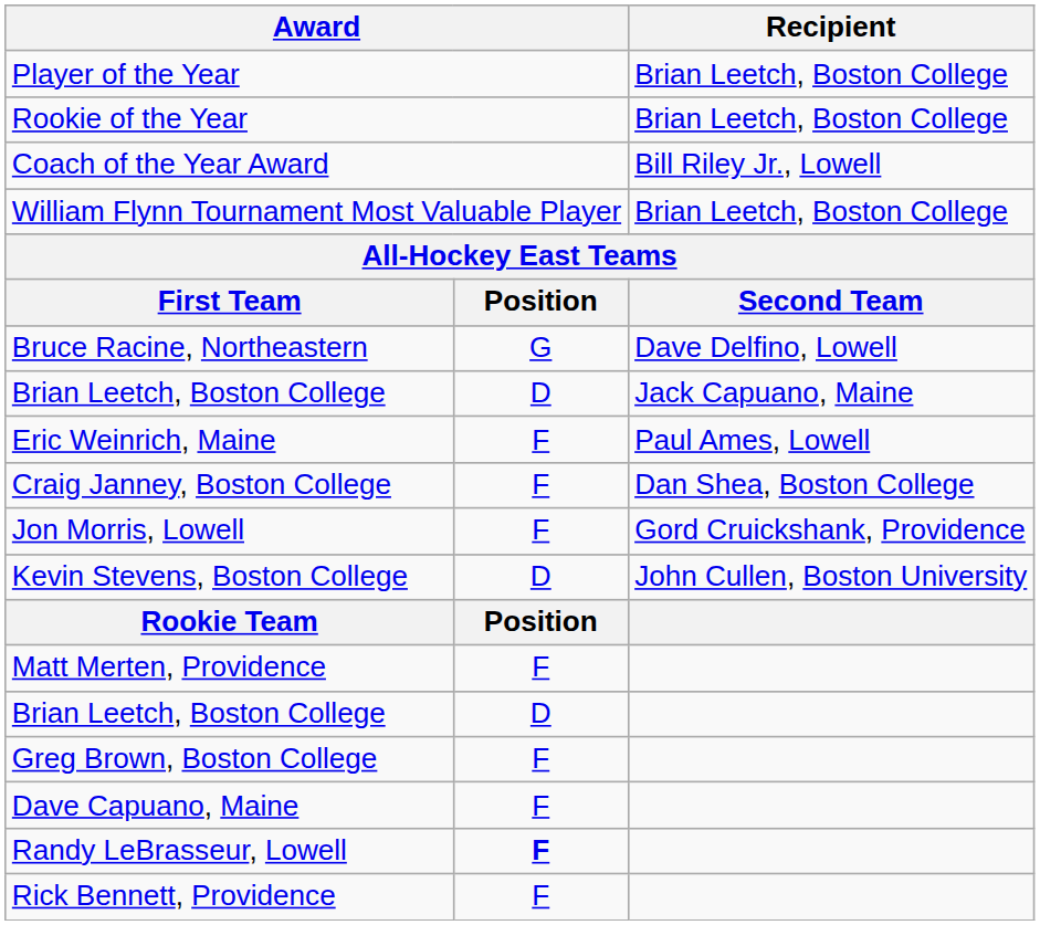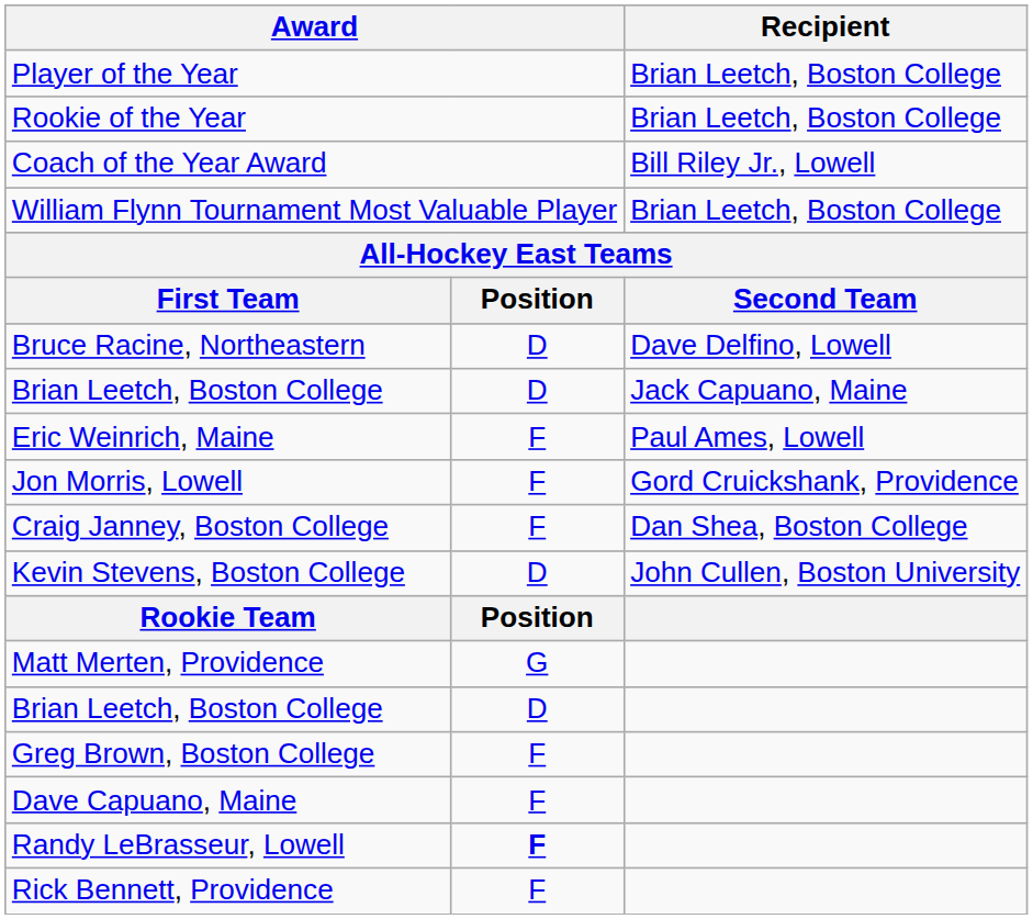 <table class="wikitable">
 <tr>
 <th colspan=2><a href='#'>Award</a></th>
 <th>Recipient</th>
 </tr>
 <tr>
 <td colspan=2><a href='#'>Player of the Year</a></td>
 <td><a href='#'>Brian Leetch</a>, <a href='#'>Boston College</a></td>
 </tr>
 <tr>
 <td colspan=2><a href='#'>Rookie of the Year</a></td>
 <td><a href='#'>Brian Leetch</a>, <a href='#'>Boston College</a></td>
 </tr>
 <tr>
 <td colspan=2><a href='#'>Coach of the Year Award</a></td>
 <td><a href='#'>Bill Riley Jr.</a>, <a href='#'>Lowell</a></td>
 </tr>
 <tr>
 <td colspan=2><a href='#'>William Flynn Tournament Most Valuable Player</a></td>
 <td><a href='#'>Brian Leetch</a>, <a href='#'>Boston College</a></td>
 </tr>
 <tr>
 <th colspan=3><a href='#'>All-Hockey East Teams</a></th>
 </tr>
 <tr>
 <th><a href='#'>First Team</a></th>
 <th>  Position  </th>
 <th><a href='#'>Second Team</a></th>
 </tr>
 <tr>
 <td><a href='#'>Bruce Racine</a>, <a href='#'>Northeastern</a></td>
-<td align=center><a href='#'>G</a></td>
+<td align=center><a href='#'>D</a></td>
 <td><a href='#'>Dave Delfino</a>, <a href='#'>Lowell</a></td>
 </tr>
 <tr>
 <td><a href='#'>Brian Leetch</a>, <a href='#'>Boston College</a></td>
 <td align=center><a href='#'>D</a></td>
 <td><a href='#'>Jack Capuano</a>, <a href='#'>Maine</a></td>
 </tr>
 <tr>
 <td><a href='#'>Eric Weinrich</a>, <a href='#'>Maine</a></td>
 <td align=center><a href='#'>F</a></td>
 <td><a href='#'>Paul Ames</a>, <a href='#'>Lowell</a></td>
 </tr>
 <tr>
+<td><a href='#'>Jon Morris</a>, <a href='#'>Lowell</a></td>
+<td align=center><a href='#'>F</a></td>
+<td><a href='#'>Gord Cruickshank</a>, <a href='#'>Providence</a></td>
+</tr>
+<tr>
 <td><a href='#'>Craig Janney</a>, <a href='#'>Boston College</a></td>
 <td align=center><a href='#'>F</a></td>
 <td><a href='#'>Dan Shea</a>, <a href='#'>Boston College</a></td>
-</tr>
-<tr>
-<td><a href='#'>Jon Morris</a>, <a href='#'>Lowell</a></td>
-<td align=center><a href='#'>F</a></td>
-<td><a href='#'>Gord Cruickshank</a>, <a href='#'>Providence</a></td>
 </tr>
 <tr>
 <td><a href='#'>Kevin Stevens</a>, <a href='#'>Boston College</a></td>
 <td align=center><a href='#'>D</a></td>
 <td><a href='#'>John Cullen</a>, <a href='#'>Boston University</a></td>
 </tr>
 <tr>
 <th><a href='#'>Rookie Team</a></th>
 <th>  Position  </th>
 <th></th>
 </tr>
 <tr>
 <td><a href='#'>Matt Merten</a>, <a href='#'>Providence</a></td>
-<td align=center><a href='#'>F</a></td>
+<td align=center><a href='#'>G</a></td>
 <td></td>
 </tr>
 <tr>
 <td><a href='#'>Brian Leetch</a>, <a href='#'>Boston College</a></td>
 <td align=center><a href='#'>D</a></td>
 <td></td>
 </tr>
 <tr>
 <td><a href='#'>Greg Brown</a>, <a href='#'>Boston College</a></td>
 <td align=center><a href='#'>F</a></td>
 <td></td>
 </tr>
 <tr>
 <td><a href='#'>Dave Capuano</a>, <a href='#'>Maine</a></td>
 <td align=center><a href='#'>F</a></td>
 <td></td>
 </tr>
 <tr>
 <td><a href='#'>Randy LeBrasseur</a>, <a href='#'>Lowell</a></td>
 <td align=center><strong><a href='#'>F</a></strong></td>
 <td></td>
 </tr>
 <tr>
 <td><a href='#'>Rick Bennett</a>, <a href='#'>Providence</a></td>
 <td align=center><a href='#'>F</a></td>
 <td></td>
 </tr>
 </table>
